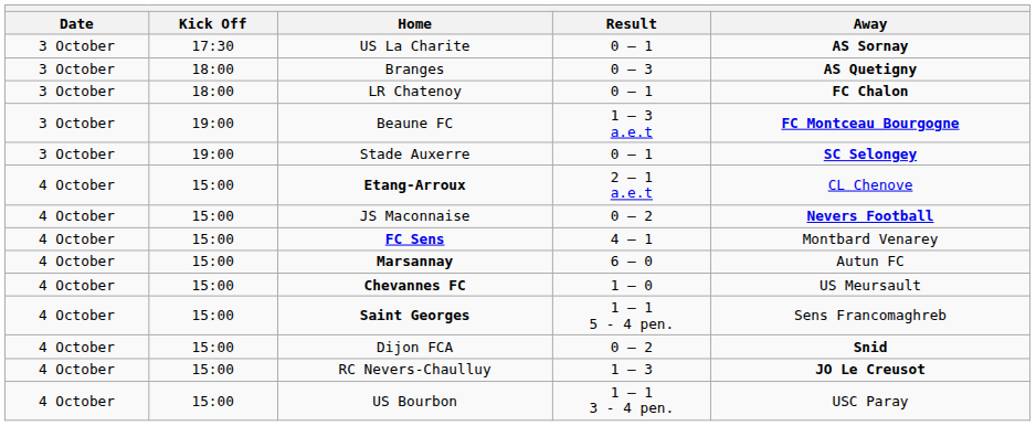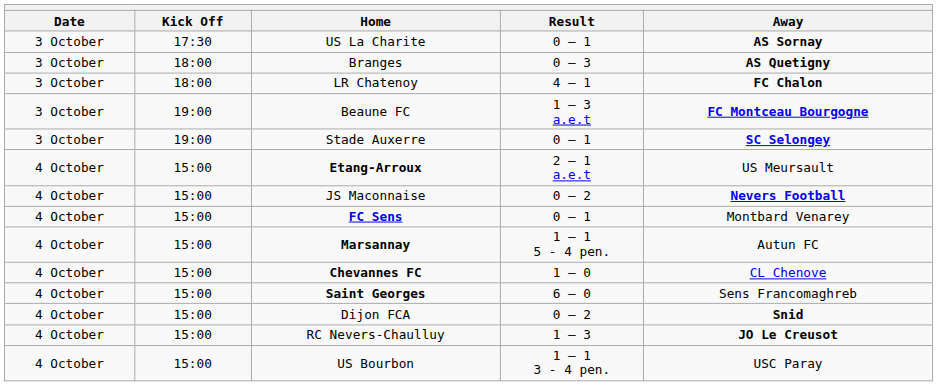 <table class="wikitable collapsible collapsed" style="font-size: 100%; margin:0px;" width="75%">
 <tr>
 <th colspan="7" style="text-align:left;"></th>
 </tr>
 <tr>
 <th><strong>Date</strong></th>
 <th><strong>Kick Off</strong></th>
 <th><strong>Home</strong></th>
 <th><strong>Result</strong></th>
 <th><strong>Away</strong></th>
 </tr>
 <tr>
 <td align=center>3 October</td>
 <td align=center>17:30</td>
 <td align=center>US La Charite</td>
 <td align=center>0 – 1</td>
 <td align=center><strong>AS Sornay</strong></td>
 </tr>
 <tr>
 <td align=center>3 October</td>
 <td align=center>18:00</td>
 <td align=center>Branges</td>
 <td align=center>0 – 3</td>
 <td align=center><strong>AS Quetigny</strong></td>
 </tr>
 <tr>
 <td align=center>3 October</td>
 <td align=center>18:00</td>
 <td align=center>LR Chatenoy</td>
-<td align=center>0 – 1</td>
+<td align=center>4 – 1</td>
 <td align=center><strong>FC Chalon</strong></td>
 </tr>
 <tr>
 <td align=center>3 October</td>
 <td align=center>19:00</td>
 <td align=center>Beaune FC</td>
 <td align=center>1 – 3 <br> <a href='#'>a.e.t</a></td>
 <td align=center><strong><a href='#'>FC Montceau Bourgogne</a></strong></td>
 </tr>
 <tr>
 <td align=center>3 October</td>
 <td align=center>19:00</td>
 <td align=center>Stade Auxerre</td>
 <td align=center>0 – 1</td>
 <td align=center><strong><a href='#'>SC Selongey</a></strong></td>
 </tr>
 <tr>
 <td align=center>4 October</td>
 <td align=center>15:00</td>
 <td align=center><strong>Etang-Arroux</strong></td>
 <td align=center>2 – 1 <br> <a href='#'>a.e.t</a></td>
-<td align=center><a href='#'>CL Chenove</a></td>
+<td align=center>US Meursault</td>
 </tr>
 <tr>
 <td align=center>4 October</td>
 <td align=center>15:00</td>
 <td align=center>JS Maconnaise</td>
 <td align=center>0 – 2</td>
 <td align=center><strong><a href='#'>Nevers Football</a></strong></td>
 </tr>
 <tr>
 <td align=center>4 October</td>
 <td align=center>15:00</td>
 <td align=center><strong><a href='#'>FC Sens</a></strong></td>
-<td align=center>4 – 1</td>
+<td align=center>0 – 1</td>
 <td align=center>Montbard Venarey</td>
 </tr>
 <tr>
 <td align=center>4 October</td>
 <td align=center>15:00</td>
 <td align=center><strong>Marsannay</strong></td>
-<td align=center>6 – 0</td>
+<td align=center>1 – 1 <br> 5 - 4 pen.</td>
 <td align=center>Autun FC</td>
 </tr>
 <tr>
 <td align=center>4 October</td>
 <td align=center>15:00</td>
 <td align=center><strong>Chevannes FC</strong></td>
 <td align=center>1 – 0</td>
-<td align=center>US Meursault</td>
+<td align=center><a href='#'>CL Chenove</a></td>
 </tr>
 <tr>
 <td align=center>4 October</td>
 <td align=center>15:00</td>
 <td align=center><strong>Saint Georges</strong></td>
-<td align=center>1 – 1 <br> 5 - 4 pen.</td>
+<td align=center>6 – 0</td>
 <td align=center>Sens Francomaghreb</td>
 </tr>
 <tr>
 <td align=center>4 October</td>
 <td align=center>15:00</td>
 <td align=center>Dijon FCA</td>
 <td align=center>0 – 2</td>
 <td align=center><strong>Snid</strong></td>
 </tr>
 <tr>
 <td align=center>4 October</td>
 <td align=center>15:00</td>
 <td align=center>RC Nevers-Chaulluy</td>
 <td align=center>1 – 3</td>
 <td align=center><strong>JO Le Creusot</strong></td>
 </tr>
 <tr>
 <td align=center>4 October</td>
 <td align=center>15:00</td>
 <td align=center>US Bourbon</td>
 <td align=center>1 – 1 <br> 3 - 4 pen.</td>
 <td align=center>USC Paray</td>
 </tr>
 </table>
